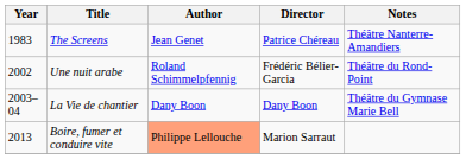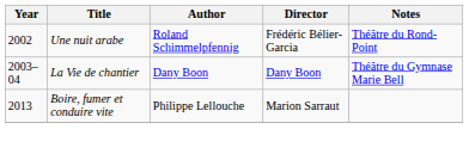 <table class="wikitable">
 <tr>
 <th>Year</th>
 <th>Title</th>
 <th>Author</th>
 <th>Director</th>
 <th>Notes</th>
-</tr>
-<tr>
-<td>1983</td>
-<td><em><a href='#'>The Screens</a></em></td>
-<td><a href='#'>Jean Genet</a></td>
-<td><a href='#'>Patrice Chéreau</a></td>
-<td><a href='#'>Théâtre Nanterre-Amandiers</a></td>
 </tr>
 <tr>
 <td>2002</td>
 <td><em>Une nuit arabe</em></td>
 <td><a href='#'>Roland Schimmelpfennig</a></td>
 <td>Frédéric Bélier-Garcia</td>
 <td><a href='#'>Théâtre du Rond-Point</a></td>
 </tr>
 <tr>
 <td>2003–04</td>
 <td><em>La Vie de chantier</em></td>
 <td><a href='#'>Dany Boon</a></td>
 <td><a href='#'>Dany Boon</a></td>
 <td><a href='#'>Théâtre du Gymnase Marie Bell</a></td>
 </tr>
 <tr>
 <td>2013</td>
 <td><em>Boire, fumer et conduire vite</em></td>
-<td style="background: lightsalmon;">Philippe Lellouche</td>
+<td>Philippe Lellouche</td>
 <td>Marion Sarraut</td>
 <td></td>
 </tr>
 <tr>
 </tr>
 </table>
